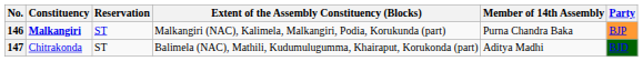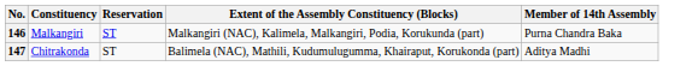 <table class="wikitable sortable">
 <tr>
 <th>No.</th>
 <th>Constituency</th>
 <th>Reservation</th>
 <th>Extent of the Assembly Constituency (Blocks)</th>
 <th>Member of 14th Assembly</th>
-<th><a href='#'>Party</a></th>
 </tr>
 <tr>
 <th>146</th>
-<td><strong><a href='#'>Malkangiri</a></strong></td>
+<td><a href='#'>Malkangiri</a></td>
 <td><a href='#'>ST</a></td>
 <td>Malkangiri (NAC), Kalimela, Malkangiri, Podia, Korukunda (part)</td>
 <td>Purna Chandra Baka</td>
-<td bgcolor="#FF9933"><a href='#'>BJP</a></td>
 </tr>
 <tr>
 <th>147</th>
 <td><a href='#'>Chitrakonda</a></td>
 <td>ST</td>
 <td>Balimela (NAC), Mathili, Kudumulugumma,  Khairaput, Korukonda (part)</td>
 <td>Aditya Madhi</td>
-<td bgcolor="#006400"><a href='#'><span>BJD</span></a></td>
 </tr>
 </table>
